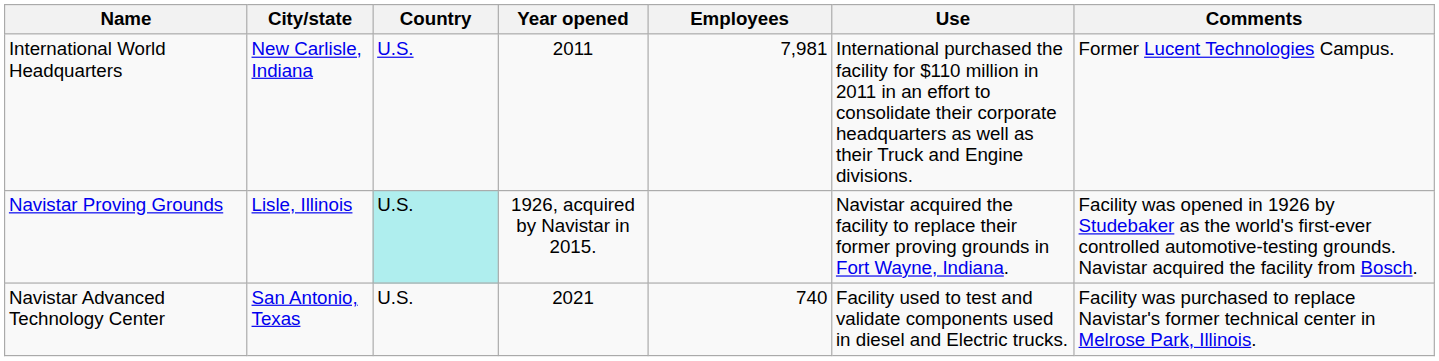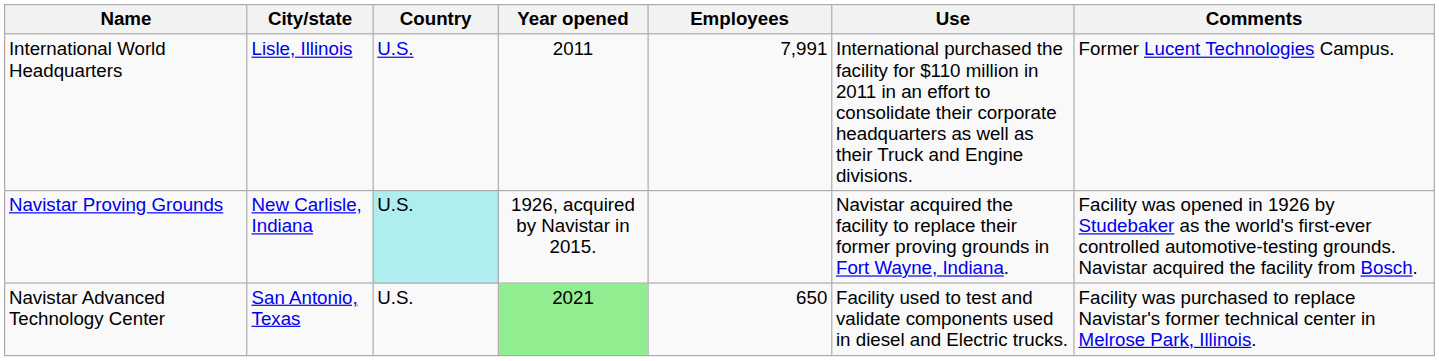 <table class="wikitable sortable">
 <tr>
 <th style="width:200px;">Name</th>
 <th style="width:100px;">City/state</th>
 <th style="width:100px;">Country</th>
 <th style="width:120px;">Year opened</th>
 <th style="width:150px;">Employees</th>
 <th style="width:200px;">Use</th>
 <th style="width:300px;" class="unsortable">Comments</th>
 </tr>
 <tr valign="top">
 <td style="text-align:left;">International World Headquarters</td>
-<td style="text-align:left;"><a href='#'>New Carlisle, Indiana</a></td>
+<td style="text-align:left;"><a href='#'>Lisle, Illinois</a></td>
 <td style="text-align:left;"><a href='#'>U.S.</a></td>
 <td style="text-align:center;">2011</td>
-<td style="text-align:right;">7,981</td>
+<td style="text-align:right;">7,991</td>
 <td style="text-align:left;">International purchased the facility for $110 million in 2011 in an effort to consolidate their corporate headquarters as well as their Truck and Engine divisions.</td>
 <td>Former <a href='#'>Lucent Technologies</a> Campus.</td>
 </tr>
 <tr valign="top">
 <td style="text-align:left;"><a href='#'>Navistar Proving Grounds</a></td>
-<td style="text-align:left;"><a href='#'>Lisle, Illinois</a></td>
+<td style="text-align:left;"><a href='#'>New Carlisle, Indiana</a></td>
 <td style="background: paleturquoise; text-align:left;">U.S.</td>
 <td style="text-align:center;">1926, acquired by Navistar in 2015.</td>
 <td style="text-align:right;"></td>
 <td style="text-align:left;">Navistar acquired the facility to replace their former proving grounds in <a href='#'>Fort Wayne, Indiana</a>.</td>
 <td>Facility was opened in 1926 by <a href='#'>Studebaker</a> as the world's first-ever controlled automotive-testing grounds. Navistar acquired the facility from <a href='#'>Bosch</a>.</td>
 </tr>
 <tr valign="top">
 <td style="text-align:left;">Navistar Advanced Technology Center</td>
 <td style="text-align:left;"><a href='#'>San Antonio, Texas</a></td>
 <td style="text-align:left;">U.S.</td>
-<td style="text-align:center;">2021</td>
-<td style="text-align:right;">740</td>
+<td style="background: lightgreen; text-align:center;">2021</td>
+<td style="text-align:right;">650</td>
 <td style="text-align:left;">Facility used to test and validate components used in diesel and Electric trucks.</td>
 <td>Facility was purchased to replace Navistar's former technical center in <a href='#'>Melrose Park, Illinois</a>.</td>
 </tr>
 </table>
